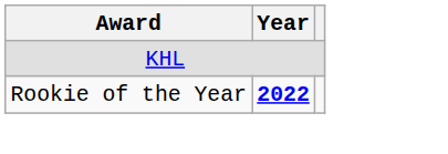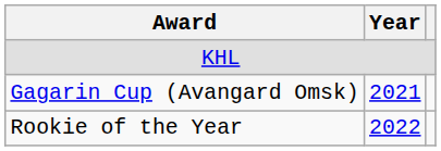 <table class="wikitable">
 <tr>
 <th>Award</th>
 <th>Year</th>
 <th></th>
 </tr>
 <tr ALIGN="center" bgcolor="#e0e0e0">
 <td colspan="3"><a href='#'>KHL</a></td>
 </tr>
 <tr>
+<td><a href='#'>Gagarin Cup</a> (Avangard Omsk)</td>
+<td><a href='#'>2021</a></td>
+<td></td>
+</tr>
+<tr>
 <td>Rookie of the Year</td>
-<td><strong><a href='#'>2022</a></strong></td>
+<td><a href='#'>2022</a></td>
 <td></td>
 </tr>
 </table>
